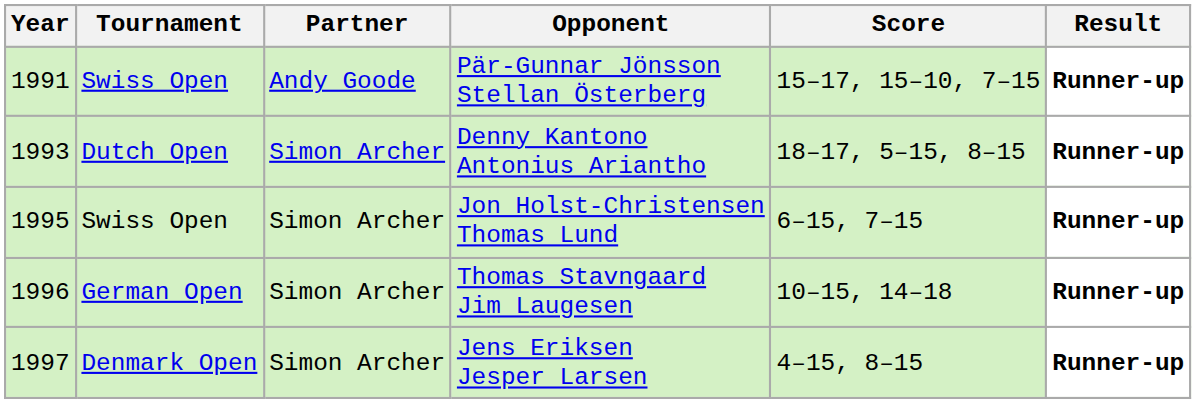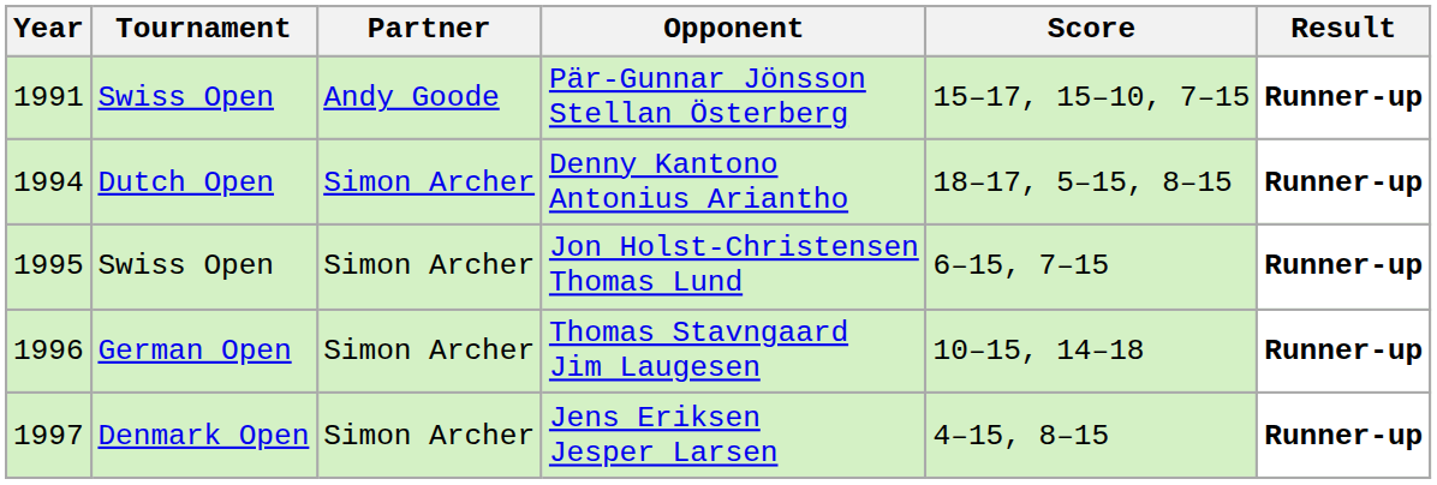 <table class="sortable wikitable" style="font-size: 90%;">
 <tr>
 <th>Year</th>
 <th>Tournament</th>
 <th>Partner</th>
 <th>Opponent</th>
 <th>Score</th>
 <th>Result</th>
 </tr>
 <tr style="background:#D4F1C5">
 <td align="center">1991</td>
 <td align="left"><a href='#'>Swiss Open</a></td>
 <td align="left"> <a href='#'>Andy Goode</a></td>
 <td align="left"> <a href='#'>Pär-Gunnar Jönsson</a><br> <a href='#'>Stellan Österberg</a></td>
 <td>15–17, 15–10, 7–15</td>
 <td style="text-align:left; background:white"> <strong>Runner-up</strong></td>
 </tr>
 <tr style="background:#D4F1C5">
-<td align="center">1993</td>
+<td align="center">1994</td>
 <td><a href='#'>Dutch Open</a></td>
 <td> <a href='#'>Simon Archer</a></td>
 <td> <a href='#'>Denny Kantono</a><br>  <a href='#'>Antonius Ariantho</a></td>
 <td>18–17, 5–15, 8–15</td>
 <td style="text-align:left; background:white"> <strong>Runner-up</strong></td>
 </tr>
 <tr style="background:#D4F1C5">
 <td align="center">1995</td>
 <td>Swiss Open</td>
 <td> Simon Archer</td>
 <td> <a href='#'>Jon Holst-Christensen</a><br>  <a href='#'>Thomas Lund</a></td>
 <td>6–15, 7–15</td>
 <td style="text-align:left; background:white"> <strong>Runner-up</strong></td>
 </tr>
 <tr style="background:#D4F1C5">
 <td align="center">1996</td>
 <td><a href='#'>German Open</a></td>
 <td> Simon Archer</td>
 <td> <a href='#'>Thomas Stavngaard</a><br>  <a href='#'>Jim Laugesen</a></td>
 <td align="left">10–15, 14–18</td>
 <td style="text-align:left; background:white"> <strong>Runner-up</strong></td>
 </tr>
 <tr style="background:#D4F1C5">
 <td align="center">1997</td>
 <td><a href='#'>Denmark Open</a></td>
 <td> Simon Archer</td>
 <td> <a href='#'>Jens Eriksen</a><br>  <a href='#'>Jesper Larsen</a></td>
 <td>4–15, 8–15</td>
 <td style="text-align:left; background:white"> <strong>Runner-up</strong></td>
 </tr>
 </table>
